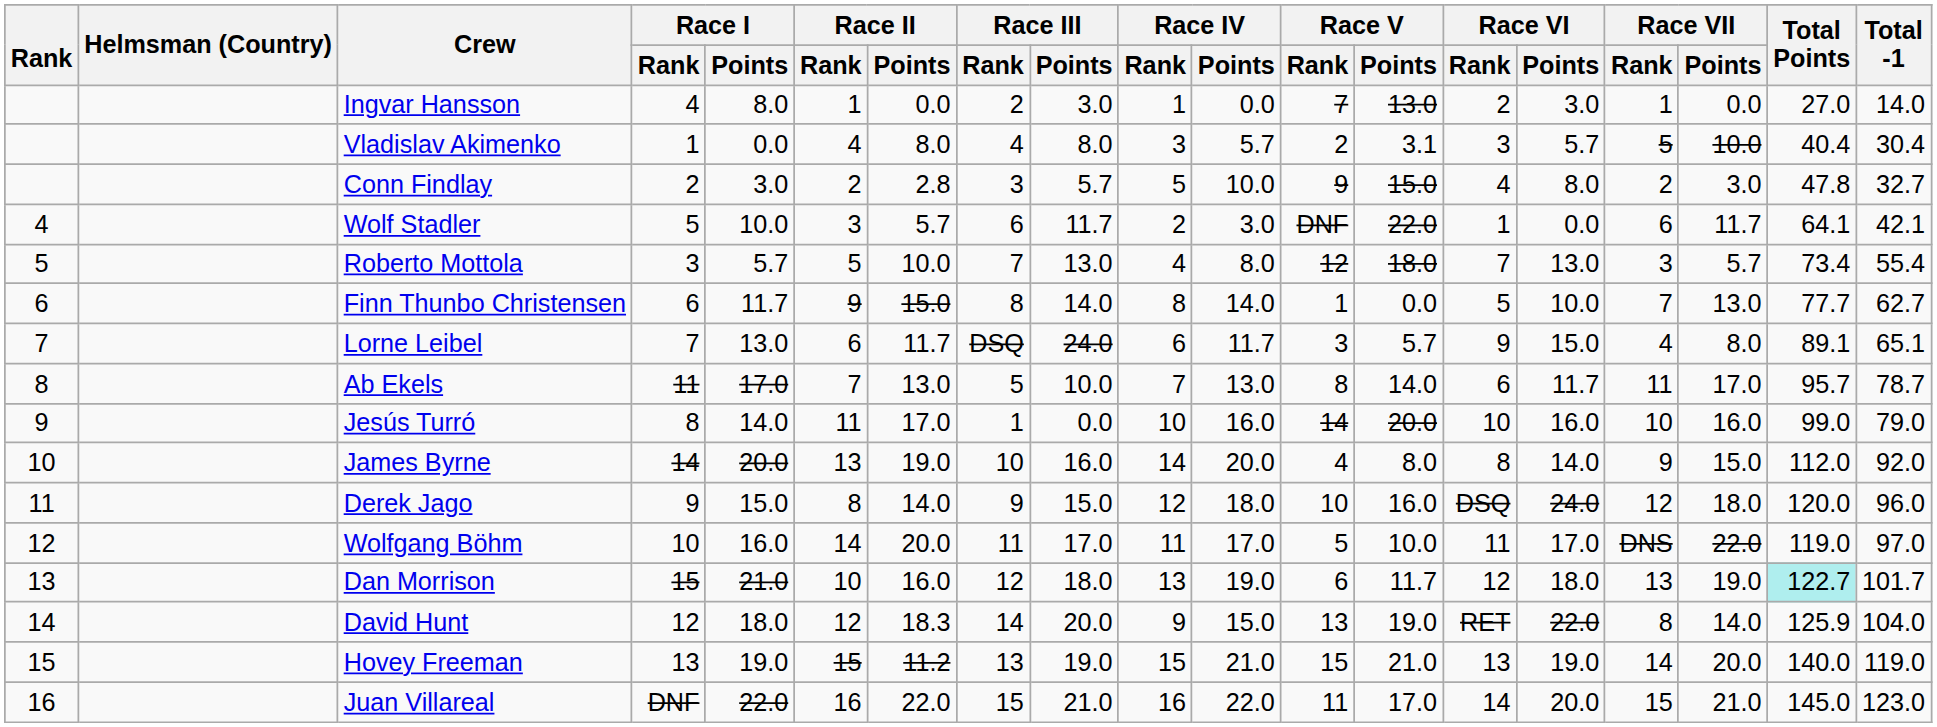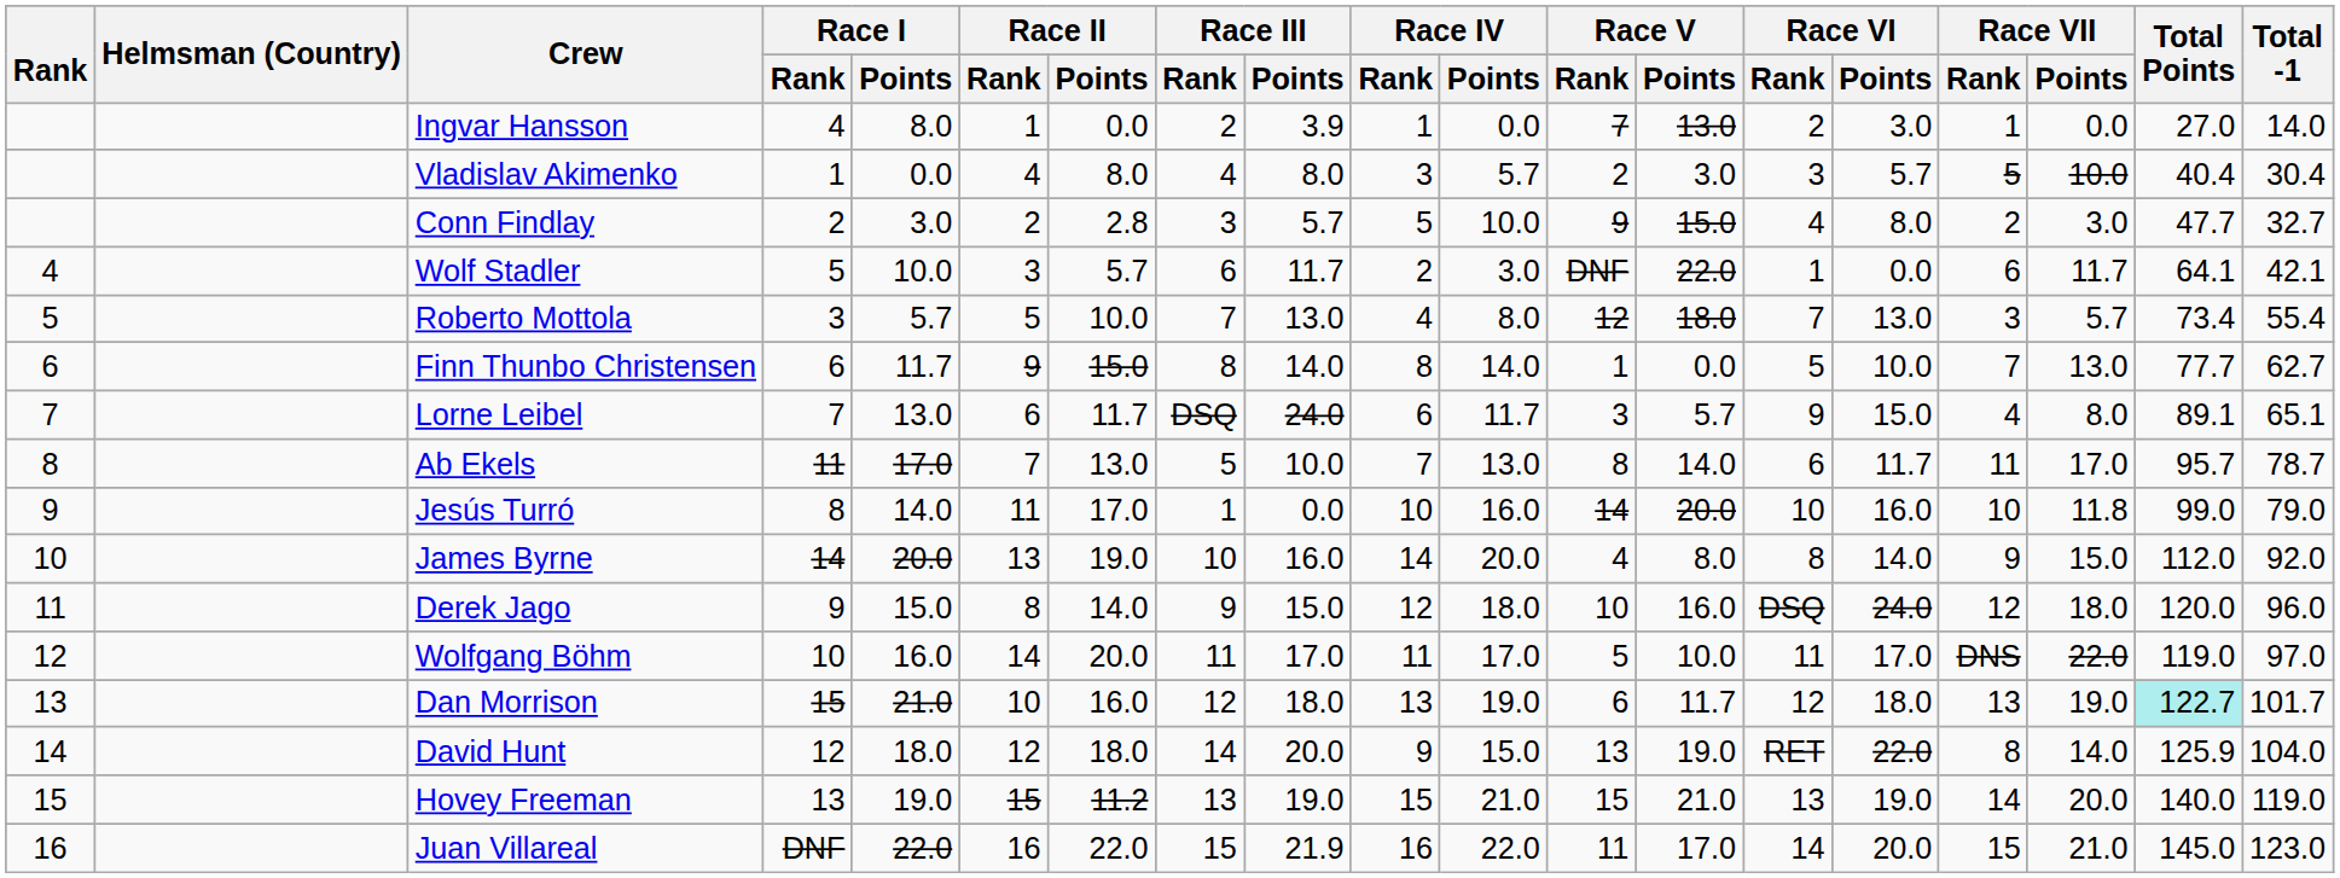 <table class="wikitable" style="text-align:right; font-size:90%">
 <tr>
 <th rowspan="2"><br>Rank</th>
 <th rowspan="2">Helmsman (Country)</th>
 <th rowspan="2">Crew</th>
 <th colspan="2">Race I</th>
 <th colspan="2">Race II</th>
 <th colspan="2">Race III</th>
 <th colspan="2">Race IV</th>
 <th colspan="2">Race V</th>
 <th colspan="2">Race VI</th>
 <th colspan="2">Race VII</th>
 <th rowspan="2">Total <br>Points <br> </th>
 <th rowspan="2">Total<br>-1<br> </th>
 </tr>
 <tr>
 <th>Rank</th>
 <th>Points</th>
 <th>Rank</th>
 <th>Points</th>
 <th>Rank</th>
 <th>Points</th>
 <th>Rank</th>
 <th>Points</th>
 <th>Rank</th>
 <th>Points</th>
 <th>Rank</th>
 <th>Points</th>
 <th>Rank</th>
 <th>Points</th>
 </tr>
 <tr>
 <td align=center></td>
 <td align=left></td>
 <td align=left><a href='#'>Ingvar Hansson</a> </td>
 <td>4</td>
 <td>8.0</td>
 <td>1</td>
 <td>0.0</td>
 <td>2</td>
-<td>3.0</td>
+<td>3.9</td>
 <td>1</td>
 <td>0.0</td>
 <td><s>7</s></td>
 <td><s>13.0</s></td>
 <td>2</td>
 <td>3.0</td>
 <td>1</td>
 <td>0.0</td>
 <td>27.0</td>
 <td>14.0</td>
 </tr>
 <tr>
 <td align=center></td>
 <td align=left></td>
 <td align=left><a href='#'>Vladislav Akimenko</a> </td>
 <td>1</td>
 <td>0.0</td>
 <td>4</td>
 <td>8.0</td>
 <td>4</td>
 <td>8.0</td>
 <td>3</td>
 <td>5.7</td>
 <td>2</td>
-<td>3.1</td>
+<td>3.0</td>
 <td>3</td>
 <td>5.7</td>
 <td><s>5</s></td>
 <td><s>10.0</s></td>
 <td>40.4</td>
 <td>30.4</td>
 </tr>
 <tr>
 <td align=center></td>
 <td align=left></td>
 <td align=left><a href='#'>Conn Findlay</a> </td>
 <td>2</td>
 <td>3.0</td>
 <td>2</td>
 <td>2.8</td>
 <td>3</td>
 <td>5.7</td>
 <td>5</td>
 <td>10.0</td>
 <td><s>9</s></td>
 <td><s>15.0</s></td>
 <td>4</td>
 <td>8.0</td>
 <td>2</td>
 <td>3.0</td>
-<td>47.8</td>
+<td>47.7</td>
 <td>32.7</td>
 </tr>
 <tr>
 <td align=center>4</td>
 <td align=left></td>
 <td align=left><a href='#'>Wolf Stadler</a> </td>
 <td>5</td>
 <td>10.0</td>
 <td>3</td>
 <td>5.7</td>
 <td>6</td>
 <td>11.7</td>
 <td>2</td>
 <td>3.0</td>
 <td><s>DNF</s></td>
 <td><s>22.0</s></td>
 <td>1</td>
 <td>0.0</td>
 <td>6</td>
 <td>11.7</td>
 <td>64.1</td>
 <td>42.1</td>
 </tr>
 <tr>
 <td align=center>5</td>
 <td align=left></td>
 <td align=left><a href='#'>Roberto Mottola</a> </td>
 <td>3</td>
 <td>5.7</td>
 <td>5</td>
 <td>10.0</td>
 <td>7</td>
 <td>13.0</td>
 <td>4</td>
 <td>8.0</td>
 <td><s>12</s></td>
 <td><s>18.0</s></td>
 <td>7</td>
 <td>13.0</td>
 <td>3</td>
 <td>5.7</td>
 <td>73.4</td>
 <td>55.4</td>
 </tr>
 <tr>
 <td align=center>6</td>
 <td align=left></td>
 <td align=left><a href='#'>Finn Thunbo Christensen</a> </td>
 <td>6</td>
 <td>11.7</td>
 <td><s>9</s></td>
 <td><s>15.0</s></td>
 <td>8</td>
 <td>14.0</td>
 <td>8</td>
 <td>14.0</td>
 <td>1</td>
 <td>0.0</td>
 <td>5</td>
 <td>10.0</td>
 <td>7</td>
 <td>13.0</td>
 <td>77.7</td>
 <td>62.7</td>
 </tr>
 <tr>
 <td align=center>7</td>
 <td align=left></td>
 <td align=left><a href='#'>Lorne Leibel</a> </td>
 <td>7</td>
 <td>13.0</td>
 <td>6</td>
 <td>11.7</td>
 <td><s>DSQ</s></td>
 <td><s>24.0</s></td>
 <td>6</td>
 <td>11.7</td>
 <td>3</td>
 <td>5.7</td>
 <td>9</td>
 <td>15.0</td>
 <td>4</td>
 <td>8.0</td>
 <td>89.1</td>
 <td>65.1</td>
 </tr>
 <tr>
 <td align=center>8</td>
 <td align=left></td>
 <td align=left><a href='#'>Ab Ekels</a> </td>
 <td><s>11</s></td>
 <td><s>17.0</s></td>
 <td>7</td>
 <td>13.0</td>
 <td>5</td>
 <td>10.0</td>
 <td>7</td>
 <td>13.0</td>
 <td>8</td>
 <td>14.0</td>
 <td>6</td>
 <td>11.7</td>
 <td>11</td>
 <td>17.0</td>
 <td>95.7</td>
 <td>78.7</td>
 </tr>
 <tr>
 <td align=center>9</td>
 <td align=left></td>
 <td align=left><a href='#'>Jesús Turró</a> </td>
 <td>8</td>
 <td>14.0</td>
 <td>11</td>
 <td>17.0</td>
 <td>1</td>
 <td>0.0</td>
 <td>10</td>
 <td>16.0</td>
 <td><s>14</s></td>
 <td><s>20.0</s></td>
 <td>10</td>
 <td>16.0</td>
 <td>10</td>
-<td>16.0</td>
+<td>11.8</td>
 <td>99.0</td>
 <td>79.0</td>
 </tr>
 <tr>
 <td align=center>10</td>
 <td align=left></td>
 <td align=left><a href='#'>James Byrne</a> </td>
 <td><s>14</s></td>
 <td><s>20.0</s></td>
 <td>13</td>
 <td>19.0</td>
 <td>10</td>
 <td>16.0</td>
 <td>14</td>
 <td>20.0</td>
 <td>4</td>
 <td>8.0</td>
 <td>8</td>
 <td>14.0</td>
 <td>9</td>
 <td>15.0</td>
 <td>112.0</td>
 <td>92.0</td>
 </tr>
 <tr>
 <td align=center>11</td>
 <td align=left></td>
 <td align=left><a href='#'>Derek Jago</a> </td>
 <td>9</td>
 <td>15.0</td>
 <td>8</td>
 <td>14.0</td>
 <td>9</td>
 <td>15.0</td>
 <td>12</td>
 <td>18.0</td>
 <td>10</td>
 <td>16.0</td>
 <td><s>DSQ</s></td>
 <td><s>24.0</s></td>
 <td>12</td>
 <td>18.0</td>
 <td>120.0</td>
 <td>96.0</td>
 </tr>
 <tr>
 <td align=center>12</td>
 <td align=left></td>
 <td align=left><a href='#'>Wolfgang Böhm</a> </td>
 <td>10</td>
 <td>16.0</td>
 <td>14</td>
 <td>20.0</td>
 <td>11</td>
 <td>17.0</td>
 <td>11</td>
 <td>17.0</td>
 <td>5</td>
 <td>10.0</td>
 <td>11</td>
 <td>17.0</td>
 <td><s>DNS</s></td>
 <td><s>22.0</s></td>
 <td>119.0</td>
 <td>97.0</td>
 </tr>
 <tr>
 <td align=center>13</td>
 <td align=left></td>
 <td align=left><a href='#'>Dan Morrison</a> </td>
 <td><s>15</s></td>
 <td><s>21.0</s></td>
 <td>10</td>
 <td>16.0</td>
 <td>12</td>
 <td>18.0</td>
 <td>13</td>
 <td>19.0</td>
 <td>6</td>
 <td>11.7</td>
 <td>12</td>
 <td>18.0</td>
 <td>13</td>
 <td>19.0</td>
 <td style="background: paleturquoise;">122.7</td>
 <td>101.7</td>
 </tr>
 <tr>
 <td align=center>14</td>
 <td align=left></td>
 <td align=left><a href='#'>David Hunt</a> </td>
 <td>12</td>
 <td>18.0</td>
 <td>12</td>
-<td>18.3</td>
+<td>18.0</td>
 <td>14</td>
 <td>20.0</td>
 <td>9</td>
 <td>15.0</td>
 <td>13</td>
 <td>19.0</td>
 <td><s>RET</s></td>
 <td><s>22.0</s></td>
 <td>8</td>
 <td>14.0</td>
 <td>125.9</td>
 <td>104.0</td>
 </tr>
 <tr>
 <td align=center>15</td>
 <td align=left></td>
 <td align=left><a href='#'>Hovey Freeman</a> </td>
 <td>13</td>
 <td>19.0</td>
 <td><s>15</s></td>
 <td><s>11.2</s></td>
 <td>13</td>
 <td>19.0</td>
 <td>15</td>
 <td>21.0</td>
 <td>15</td>
 <td>21.0</td>
 <td>13</td>
 <td>19.0</td>
 <td>14</td>
 <td>20.0</td>
 <td>140.0</td>
 <td>119.0</td>
 </tr>
 <tr>
 <td align=center>16</td>
 <td align=left></td>
 <td align=left><a href='#'>Juan Villareal</a> </td>
 <td><s>DNF</s></td>
 <td><s>22.0</s></td>
 <td>16</td>
 <td>22.0</td>
 <td>15</td>
-<td>21.0</td>
+<td>21.9</td>
 <td>16</td>
 <td>22.0</td>
 <td>11</td>
 <td>17.0</td>
 <td>14</td>
 <td>20.0</td>
 <td>15</td>
 <td>21.0</td>
 <td>145.0</td>
 <td>123.0</td>
 </tr>
 </table>
